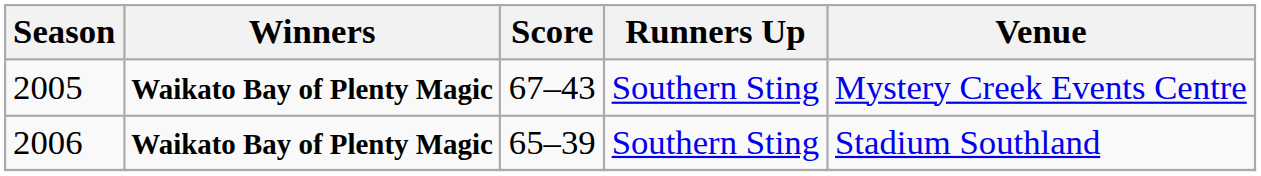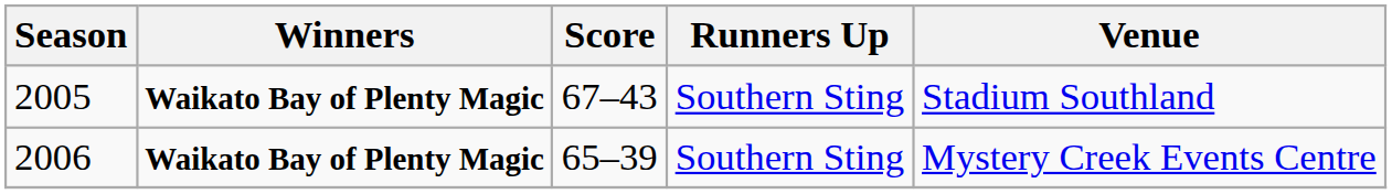 <table class="wikitable collapsible">
 <tr>
 <th>Season</th>
 <th>Winners</th>
 <th>Score</th>
 <th>Runners Up</th>
 <th>Venue</th>
 </tr>
 <tr>
 <td>2005</td>
 <td><small><strong>Waikato Bay of Plenty Magic</strong></small></td>
 <td>67–43</td>
 <td><a href='#'>Southern Sting</a></td>
-<td><a href='#'>Mystery Creek Events Centre</a></td>
+<td><a href='#'>Stadium Southland</a></td>
 </tr>
 <tr>
 <td>2006</td>
 <td><small><strong>Waikato Bay of Plenty Magic</strong></small></td>
 <td>65–39</td>
 <td><a href='#'>Southern Sting</a></td>
-<td><a href='#'>Stadium Southland</a></td>
+<td><a href='#'>Mystery Creek Events Centre</a></td>
 </tr>
 <tr>
 </tr>
 </table>
